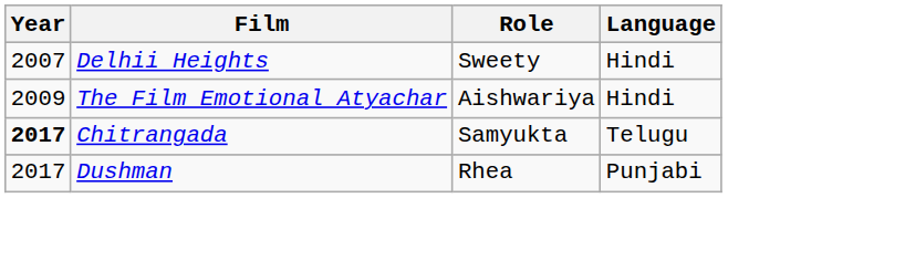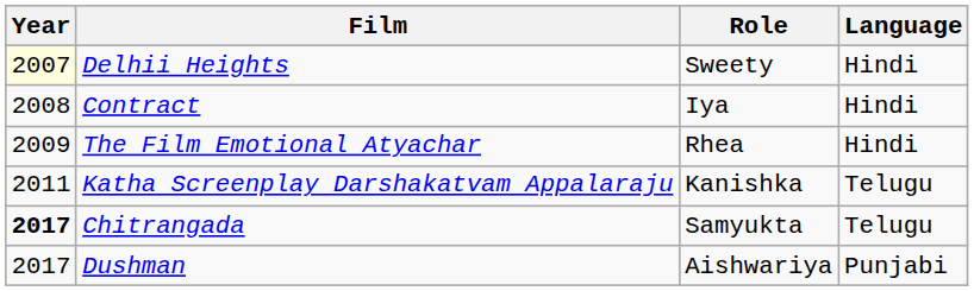 <table class="wikitable sortable">
 <tr>
 <th>Year</th>
 <th>Film</th>
 <th>Role</th>
 <th>Language</th>
 </tr>
 <tr>
-<td>2007</td>
+<td style="background: lightyellow;">2007</td>
 <td><em><a href='#'>Delhii Heights</a></em></td>
 <td>Sweety</td>
 <td>Hindi</td>
 </tr>
 <tr>
+<td>2008</td>
+<td><em><a href='#'>Contract</a></em></td>
+<td>Iya</td>
+<td>Hindi</td>
+</tr>
+<tr>
 <td>2009</td>
 <td><em><a href='#'>The Film Emotional Atyachar</a></em></td>
-<td>Aishwariya</td>
+<td>Rhea</td>
 <td>Hindi</td>
+</tr>
+<tr>
+<td>2011</td>
+<td><em><a href='#'>Katha Screenplay Darshakatvam Appalaraju</a></em></td>
+<td>Kanishka</td>
+<td>Telugu</td>
 </tr>
 <tr>
 <td><strong>2017</strong></td>
 <td><em><a href='#'>Chitrangada</a></em></td>
 <td>Samyukta</td>
 <td>Telugu</td>
 </tr>
 <tr>
 <td>2017</td>
 <td><em><a href='#'>Dushman</a></em></td>
-<td>Rhea</td>
+<td>Aishwariya</td>
 <td>Punjabi</td>
 </tr>
 </table>
